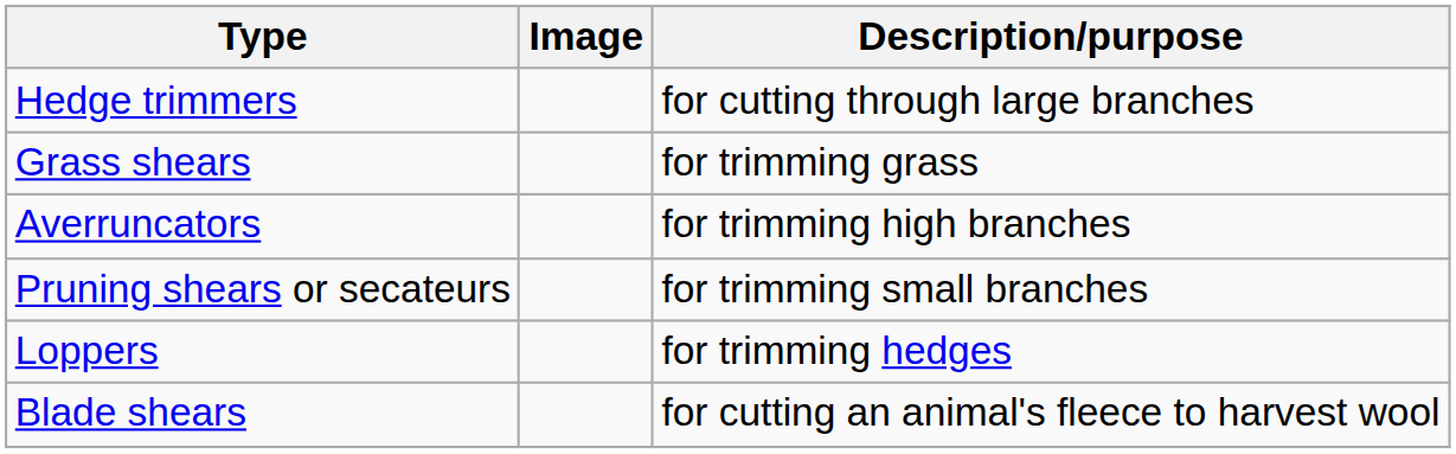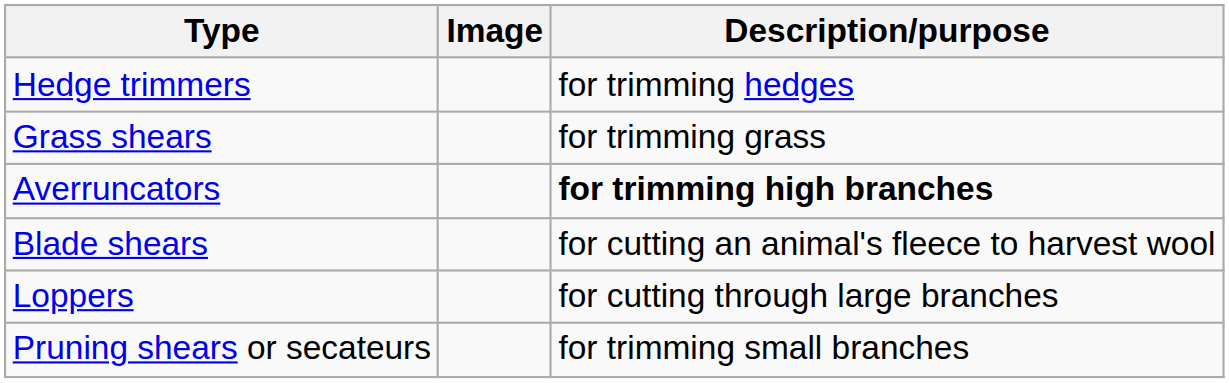 <table class="wikitable">
 <tr>
 <th>Type</th>
 <th>Image</th>
 <th>Description/purpose</th>
 </tr>
 <tr>
 <td><a href='#'>Hedge trimmers</a></td>
 <td></td>
-<td>for cutting through large branches</td>
+<td>for trimming <a href='#'>hedges</a></td>
 </tr>
 <tr>
 <td><a href='#'>Grass shears</a></td>
 <td></td>
 <td>for trimming grass</td>
 </tr>
 <tr>
 <td><a href='#'>Averruncators</a></td>
 <td></td>
-<td>for trimming high branches</td>
+<td><strong>for trimming high branches</strong></td>
+</tr>
+<tr>
+<td><a href='#'>Blade shears</a></td>
+<td></td>
+<td>for cutting an animal's fleece to harvest wool</td>
+</tr>
+<tr>
+<td><a href='#'>Loppers</a></td>
+<td></td>
+<td>for cutting through large branches</td>
 </tr>
 <tr>
 <td><a href='#'>Pruning shears</a> or secateurs</td>
 <td></td>
 <td>for trimming small branches</td>
 </tr>
-<tr>
-<td><a href='#'>Loppers</a></td>
-<td></td>
-<td>for trimming <a href='#'>hedges</a></td>
-</tr>
-<tr>
-<td><a href='#'>Blade shears</a></td>
-<td></td>
-<td>for cutting an animal's fleece to harvest wool</td>
-</tr>
 </table>
